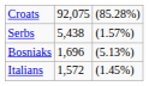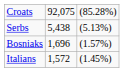 <table class="wikitable">
 <tr>
 <td><a href='#'>Croats</a></td>
 <td>92,075</td>
 <td>(85.28%)</td>
 </tr>
 <tr>
 <td><a href='#'>Serbs</a></td>
 <td>5,438</td>
-<td>(1.57%)</td>
+<td>(5.13%)</td>
 </tr>
 <tr>
 <td><a href='#'>Bosniaks</a></td>
 <td>1,696</td>
-<td>(5.13%)</td>
+<td>(1.57%)</td>
 </tr>
 <tr>
 <td><a href='#'>Italians</a></td>
 <td>1,572</td>
 <td>(1.45%)</td>
 </tr>
 </table>
